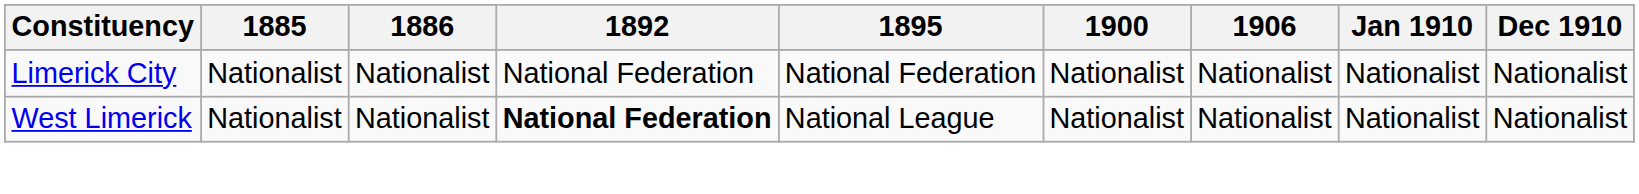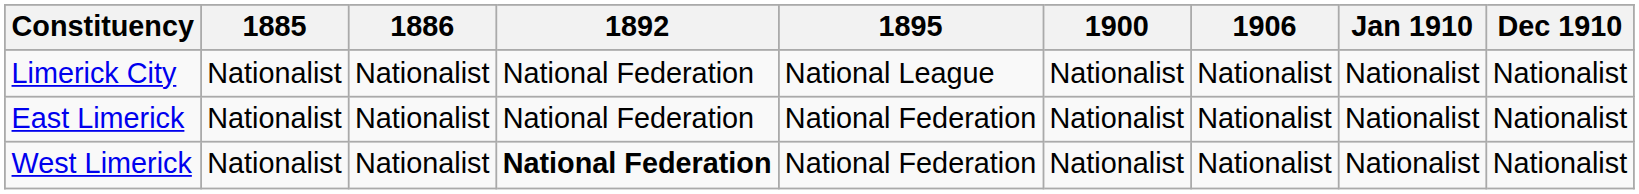 <table class="wikitable sortable">
 <tr>
 <th>Constituency</th>
 <th>1885</th>
 <th>1886</th>
 <th>1892</th>
 <th>1895</th>
 <th>1900</th>
 <th>1906</th>
 <th>Jan 1910</th>
 <th>Dec 1910</th>
 </tr>
 <tr>
 <td><a href='#'>Limerick City</a></td>
 <td bgcolor=>Nationalist</td>
 <td bgcolor=>Nationalist</td>
 <td bgcolor=>National Federation</td>
+<td bgcolor=>National League</td>
+<td bgcolor=>Nationalist</td>
+<td bgcolor=>Nationalist</td>
+<td bgcolor=>Nationalist</td>
+<td bgcolor=>Nationalist</td>
+</tr>
+<tr>
+<td><a href='#'>East Limerick</a></td>
+<td bgcolor=>Nationalist</td>
+<td bgcolor=>Nationalist</td>
+<td bgcolor=>National Federation</td>
 <td bgcolor=>National Federation</td>
 <td bgcolor=>Nationalist</td>
 <td bgcolor=>Nationalist</td>
 <td bgcolor=>Nationalist</td>
 <td bgcolor=>Nationalist</td>
 </tr>
 <tr>
 <td><a href='#'>West Limerick</a></td>
 <td bgcolor=>Nationalist</td>
 <td bgcolor=>Nationalist</td>
 <td bgcolor=><strong>National Federation</strong></td>
-<td bgcolor=>National League</td>
+<td bgcolor=>National Federation</td>
 <td bgcolor=>Nationalist</td>
 <td bgcolor=>Nationalist</td>
 <td bgcolor=>Nationalist</td>
 <td bgcolor=>Nationalist</td>
 </tr>
 </table>
